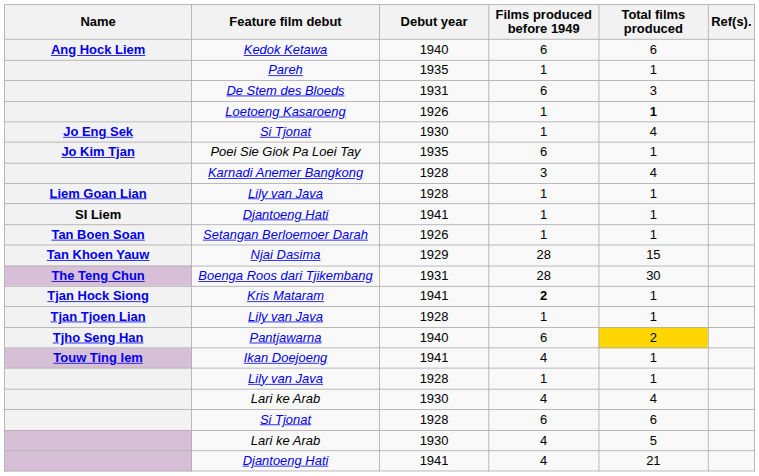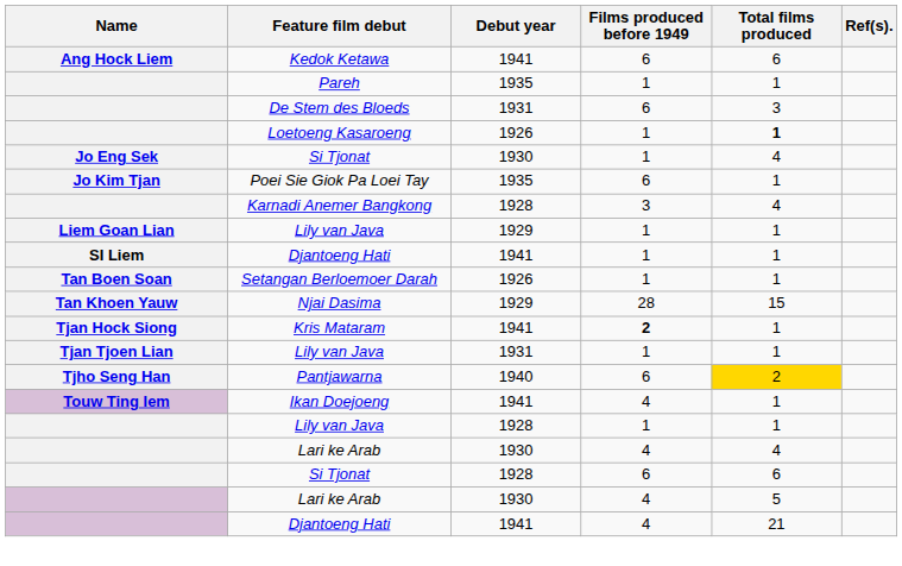 <table class="wikitable plainrowheaders sortable" style="text-align: center;">
 <tr>
 <th scope="col" style="width:14em;" class="sortable">Name</th>
 <th scope="col" style="width:14em;" class="sortable">Feature film debut</th>
 <th scope="col" style="width:8em;" class="sortable">Debut year</th>
 <th scope="col" style="width:8em;" class="sortable">Films produced before 1949</th>
 <th scope="col" style="width:8em;" class="sortable">Total films produced</th>
 <th scope="col" style="width:3em;" class="unsortable">Ref(s).</th>
 </tr>
 <tr>
 <th scope="row"><a href='#'>Ang Hock Liem</a></th>
 <td><em><a href='#'>Kedok Ketawa</a></em></td>
-<td>1940</td>
+<td>1941</td>
 <td>6</td>
 <td>6</td>
 <td></td>
 </tr>
 <tr>
 <th scope="row"></th>
 <td><em><a href='#'>Pareh</a></em></td>
 <td>1935</td>
 <td>1</td>
 <td>1</td>
 <td></td>
 </tr>
 <tr>
 <th scope="row"></th>
 <td><em><a href='#'>De Stem des Bloeds</a></em></td>
 <td>1931</td>
 <td>6</td>
 <td>3</td>
 <td></td>
 </tr>
 <tr>
 <th scope="row"></th>
 <td><em><a href='#'>Loetoeng Kasaroeng</a></em></td>
 <td>1926</td>
 <td>1</td>
 <td><strong>1</strong></td>
 <td></td>
 </tr>
 <tr>
 <th scope="row"><a href='#'>Jo Eng Sek</a></th>
 <td><em><a href='#'>Si Tjonat</a></em></td>
 <td>1930</td>
 <td>1</td>
 <td>4</td>
 <td></td>
 </tr>
 <tr>
 <th scope="row"><a href='#'>Jo Kim Tjan</a></th>
 <td><em>Poei Sie Giok Pa Loei Tay</em></td>
 <td>1935</td>
 <td>6</td>
 <td>1</td>
 <td></td>
 </tr>
 <tr>
 <th scope="row"></th>
 <td><em><a href='#'>Karnadi Anemer Bangkong</a></em></td>
 <td>1928</td>
 <td>3</td>
 <td>4</td>
 <td></td>
 </tr>
 <tr>
 <th scope="row"><a href='#'>Liem Goan Lian</a></th>
 <td><em><a href='#'>Lily van Java</a></em></td>
-<td>1928</td>
+<td>1929</td>
 <td>1</td>
 <td>1</td>
 <td></td>
 </tr>
 <tr>
 <th scope="row">SI Liem</th>
 <td><em><a href='#'>Djantoeng Hati</a></em></td>
 <td>1941</td>
 <td>1</td>
 <td>1</td>
 <td></td>
 </tr>
 <tr>
 <th scope="row"><a href='#'>Tan Boen Soan</a></th>
 <td><em><a href='#'>Setangan Berloemoer Darah</a></em></td>
 <td>1926</td>
 <td>1</td>
 <td>1</td>
 <td></td>
 </tr>
 <tr>
 <th scope="row"><a href='#'>Tan Khoen Yauw</a></th>
 <td><em><a href='#'>Njai Dasima</a></em></td>
 <td>1929</td>
 <td>28</td>
 <td>15</td>
 <td></td>
 </tr>
 <tr>
-<th scope="row" style="background-color: #D8BFD8;"><a href='#'>The Teng Chun</a> </th>
-<td><em><a href='#'>Boenga Roos dari Tjikembang</a></em></td>
-<td>1931</td>
-<td>28</td>
-<td>30</td>
-<td></td>
-</tr>
-<tr>
 <th scope="row"><a href='#'>Tjan Hock Siong</a></th>
 <td><em><a href='#'>Kris Mataram</a></em></td>
 <td>1941</td>
 <td><strong>2</strong></td>
 <td>1</td>
 <td></td>
 </tr>
 <tr>
 <th scope="row"><a href='#'>Tjan Tjoen Lian</a></th>
 <td><em><a href='#'>Lily van Java</a></em></td>
-<td>1928</td>
+<td>1931</td>
 <td>1</td>
 <td>1</td>
 <td></td>
 </tr>
 <tr>
 <th scope="row"><a href='#'>Tjho Seng Han</a></th>
 <td><em><a href='#'>Pantjawarna</a></em></td>
 <td>1940</td>
 <td>6</td>
 <td style="background: gold;">2</td>
 <td></td>
 </tr>
 <tr>
 <th scope="row" style="background-color: #D8BFD8;"><a href='#'>Touw Ting Iem</a> </th>
 <td><em><a href='#'>Ikan Doejoeng</a></em></td>
 <td>1941</td>
 <td>4</td>
 <td>1</td>
 <td></td>
 </tr>
 <tr>
 <th scope="row"></th>
 <td><em><a href='#'>Lily van Java</a></em></td>
 <td>1928</td>
 <td>1</td>
 <td>1</td>
 <td></td>
 </tr>
 <tr>
 <th scope="row"></th>
 <td><em>Lari ke Arab</em></td>
 <td>1930</td>
 <td>4</td>
 <td>4</td>
 <td></td>
 </tr>
 <tr>
 <th scope="row"></th>
 <td><em><a href='#'>Si Tjonat</a></em></td>
 <td>1928</td>
 <td>6</td>
 <td>6</td>
 <td></td>
 </tr>
 <tr>
 <th scope="row" style="background-color: #D8BFD8;"> </th>
 <td><em>Lari ke Arab</em></td>
 <td>1930</td>
 <td>4</td>
 <td>5</td>
 <td></td>
 </tr>
 <tr>
 <th scope="row" style="background-color: #D8BFD8;"> </th>
 <td><em><a href='#'>Djantoeng Hati</a></em></td>
 <td>1941</td>
 <td>4</td>
 <td>21</td>
 <td></td>
 </tr>
 </table>
